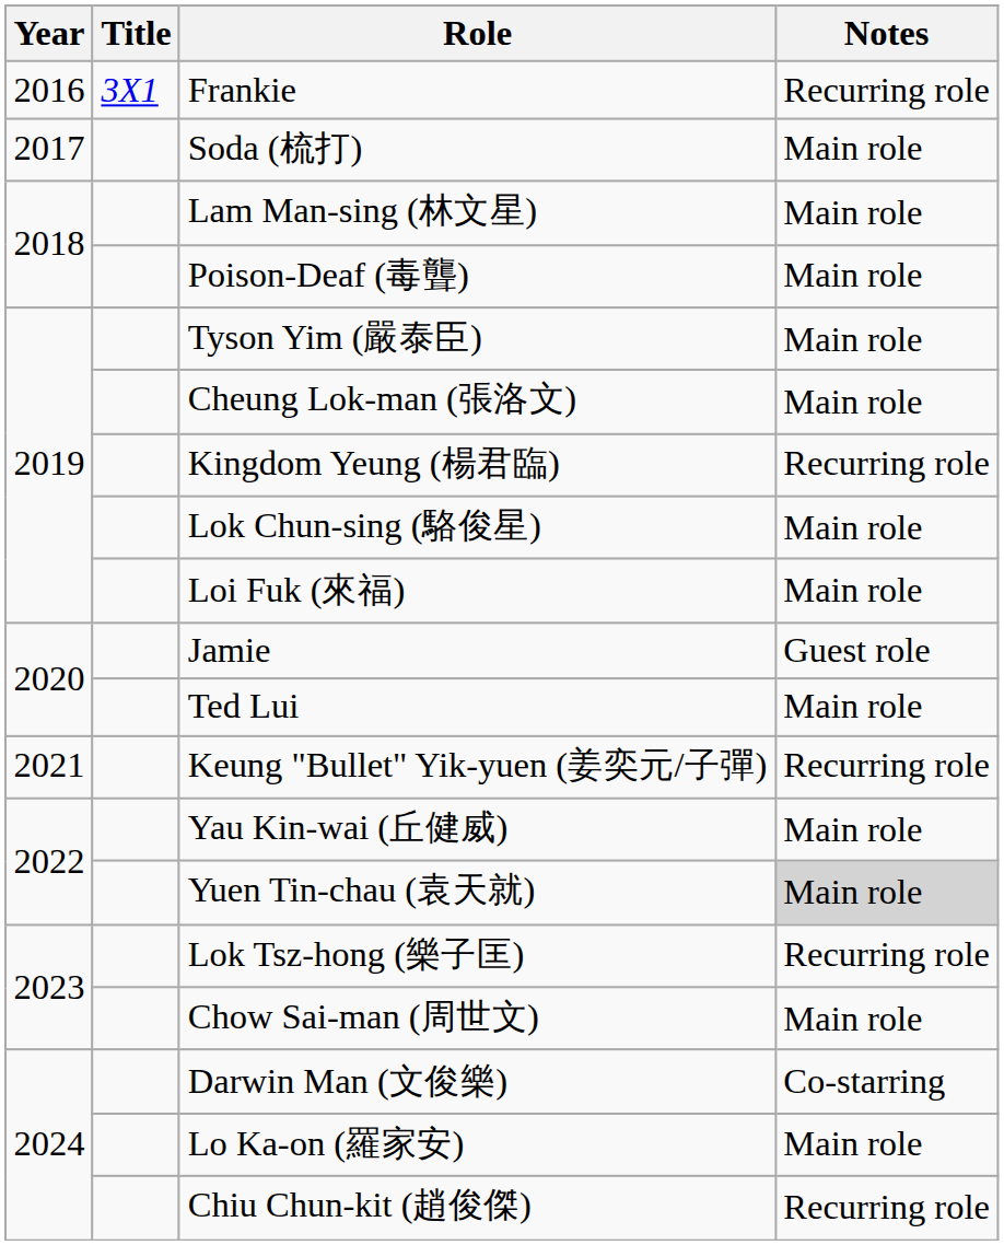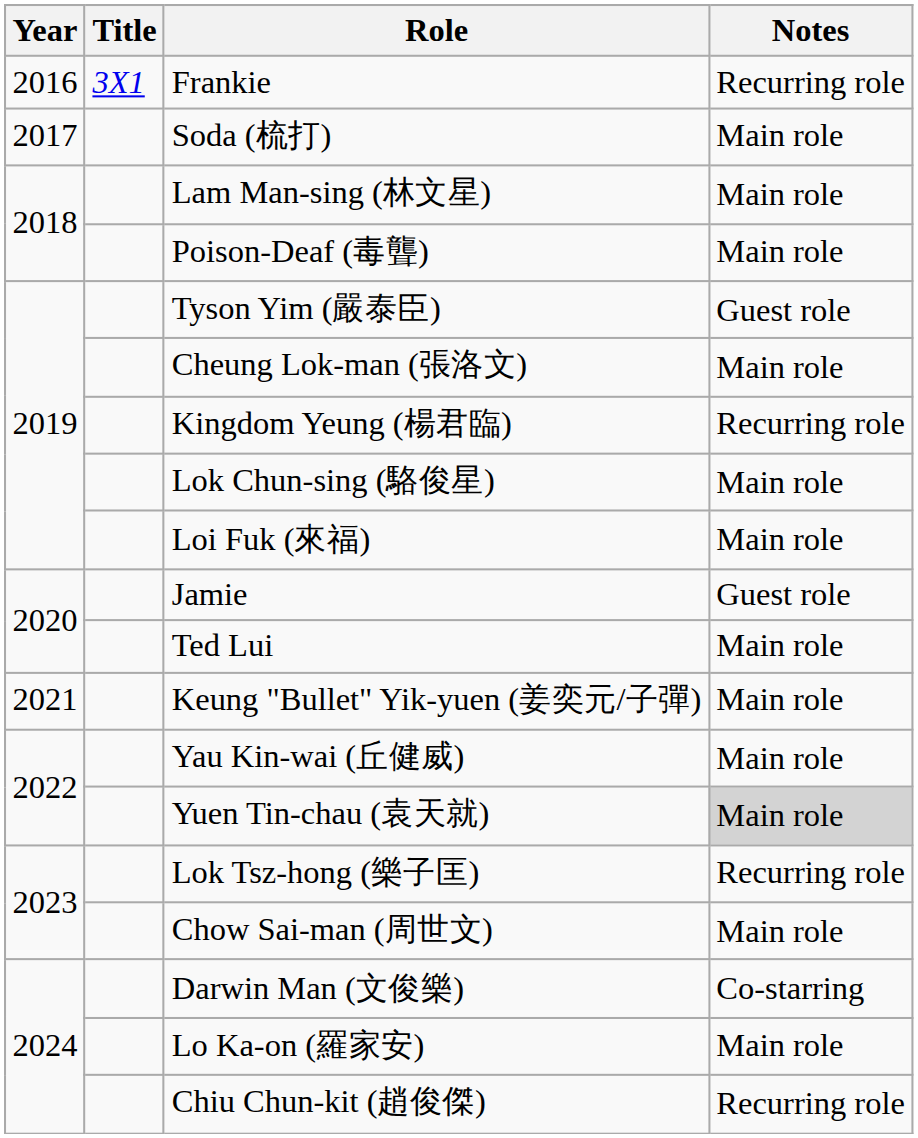 <table class="wikitable">
 <tr>
 <th>Year</th>
 <th>Title</th>
 <th>Role</th>
 <th>Notes</th>
 </tr>
 <tr>
 <td>2016</td>
 <td><em><a href='#'>3X1</a></em></td>
 <td>Frankie</td>
 <td>Recurring role</td>
 </tr>
 <tr>
 <td>2017</td>
 <td><em></em></td>
 <td>Soda (梳打)</td>
 <td>Main role</td>
 </tr>
 <tr>
 <td rowspan="2">2018</td>
 <td><em></em></td>
 <td>Lam Man-sing (林文星)</td>
 <td>Main role</td>
 </tr>
 <tr>
 <td><em></em></td>
 <td>Poison-Deaf (毒聾)</td>
 <td>Main role</td>
 </tr>
 <tr>
 <td rowspan="5">2019</td>
 <td><em></em></td>
 <td>Tyson Yim (嚴泰臣)</td>
-<td>Main role</td>
+<td>Guest role</td>
 </tr>
 <tr>
 <td><em></em></td>
 <td>Cheung Lok-man (張洛文)</td>
 <td>Main role</td>
 </tr>
 <tr>
 <td><em></em></td>
 <td>Kingdom Yeung (楊君臨)</td>
 <td>Recurring role</td>
 </tr>
 <tr>
 <td><em></em></td>
 <td>Lok Chun-sing (駱俊星)</td>
 <td>Main role</td>
 </tr>
 <tr>
 <td><em></em></td>
 <td>Loi Fuk (來福)</td>
 <td>Main role</td>
 </tr>
 <tr>
 <td rowspan="2">2020</td>
 <td><em></em></td>
 <td>Jamie</td>
 <td>Guest role</td>
 </tr>
 <tr>
 <td><em></em></td>
 <td>Ted Lui</td>
 <td>Main role</td>
 </tr>
 <tr>
 <td>2021</td>
 <td><em></em></td>
 <td>Keung "Bullet" Yik-yuen (姜奕元/子彈)</td>
-<td>Recurring role</td>
+<td>Main role</td>
 </tr>
 <tr>
 <td rowspan="2">2022</td>
 <td><em></em></td>
 <td>Yau Kin-wai (丘健威)</td>
 <td>Main role</td>
 </tr>
 <tr>
 <td><em></em></td>
 <td>Yuen Tin-chau (袁天就)</td>
 <td style="background: lightgrey;">Main role</td>
 </tr>
 <tr>
 <td rowspan="2">2023</td>
 <td><em></em></td>
 <td>Lok Tsz-hong (樂子匡)</td>
 <td>Recurring role</td>
 </tr>
 <tr>
 <td><em></em></td>
 <td>Chow Sai-man (周世文)</td>
 <td>Main role</td>
 </tr>
 <tr>
 <td rowspan="3">2024</td>
 <td><em></em></td>
 <td>Darwin Man (文俊樂)</td>
 <td>Co-starring</td>
 </tr>
 <tr>
 <td><em></em></td>
 <td>Lo Ka-on (羅家安)</td>
 <td>Main role</td>
 </tr>
 <tr>
 <td><em></em></td>
 <td>Chiu Chun-kit (趙俊傑)</td>
 <td>Recurring role</td>
 </tr>
 </table>
